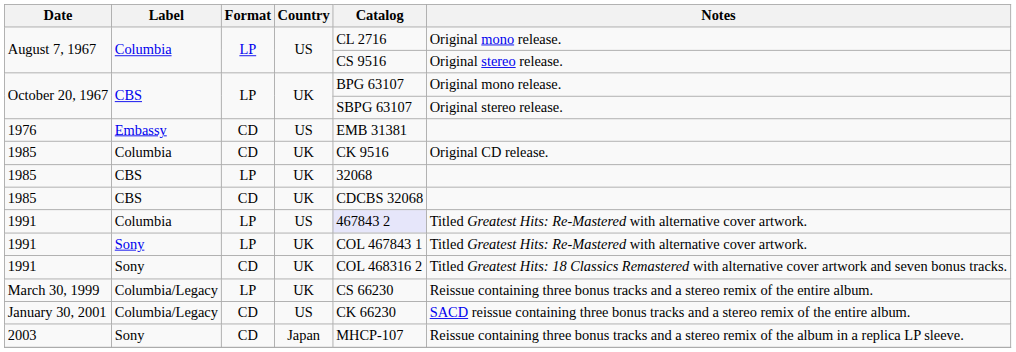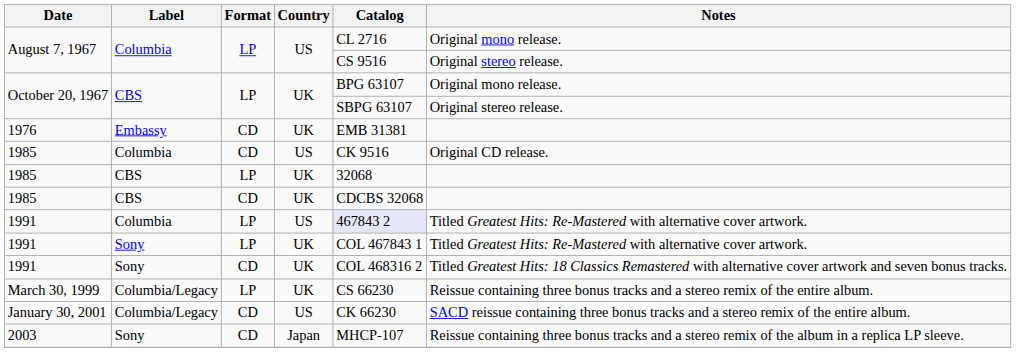 <table class="wikitable" border="1">
 <tr>
 <th>Date</th>
 <th>Label</th>
 <th>Format</th>
 <th>Country</th>
 <th>Catalog</th>
 <th>Notes</th>
 </tr>
 <tr>
 <td rowspan="2">August 7, 1967</td>
 <td rowspan="2"><a href='#'>Columbia</a></td>
 <td rowspan="2" align="center"><a href='#'>LP</a></td>
 <td rowspan="2" align="center">US</td>
 <td>CL 2716</td>
 <td>Original <a href='#'>mono</a> release.</td>
 </tr>
 <tr>
 <td>CS 9516</td>
 <td>Original <a href='#'>stereo</a> release.</td>
 </tr>
 <tr>
 <td rowspan="2">October 20, 1967</td>
 <td rowspan="2"><a href='#'>CBS</a></td>
 <td rowspan="2" align="center">LP</td>
 <td rowspan="2" align="center">UK</td>
 <td>BPG 63107</td>
 <td>Original mono release.</td>
 </tr>
 <tr>
 <td>SBPG 63107</td>
 <td>Original stereo release.</td>
 </tr>
 <tr>
 <td>1976</td>
 <td><a href='#'>Embassy</a></td>
 <td align="center">CD</td>
-<td align="center">US</td>
+<td align="center">UK</td>
 <td>EMB 31381</td>
 <td></td>
 </tr>
 <tr>
 <td>1985</td>
 <td>Columbia</td>
 <td align="center">CD</td>
-<td align="center">UK</td>
+<td align="center">US</td>
 <td>CK 9516</td>
 <td>Original CD release.</td>
 </tr>
 <tr>
 <td>1985</td>
 <td>CBS</td>
 <td align="center">LP</td>
 <td align="center">UK</td>
 <td>32068</td>
 <td></td>
 </tr>
 <tr>
 <td>1985</td>
 <td>CBS</td>
 <td align="center">CD</td>
 <td align="center">UK</td>
 <td>CDCBS 32068</td>
 <td></td>
 </tr>
 <tr>
 <td>1991</td>
 <td>Columbia</td>
 <td align="center">LP</td>
 <td align="center">US</td>
 <td style="background: lavender;">467843 2</td>
 <td>Titled <em>Greatest Hits: Re-Mastered</em> with alternative cover artwork.</td>
 </tr>
 <tr>
 <td>1991</td>
 <td><a href='#'>Sony</a></td>
 <td align="center">LP</td>
 <td align="center">UK</td>
 <td>COL 467843 1</td>
 <td>Titled <em>Greatest Hits: Re-Mastered</em> with alternative cover artwork.</td>
 </tr>
 <tr>
 <td>1991</td>
 <td>Sony</td>
 <td align="center">CD</td>
 <td align="center">UK</td>
 <td>COL 468316 2</td>
 <td>Titled <em>Greatest Hits: 18 Classics Remastered</em> with alternative cover artwork and seven bonus tracks.</td>
 </tr>
 <tr>
 <td>March 30, 1999</td>
 <td>Columbia/Legacy</td>
 <td align="center">LP</td>
 <td align="center">UK</td>
 <td>CS 66230</td>
 <td>Reissue containing three bonus tracks and a stereo remix of the entire album.</td>
 </tr>
 <tr>
 <td>January 30, 2001</td>
 <td>Columbia/Legacy</td>
 <td align="center">CD</td>
 <td align="center">US</td>
 <td>CK 66230</td>
 <td><a href='#'>SACD</a> reissue containing three bonus tracks and a stereo remix of the entire album.</td>
 </tr>
 <tr>
 <td>2003</td>
 <td>Sony</td>
 <td align="center">CD</td>
 <td align="center">Japan</td>
 <td>MHCP-107</td>
 <td>Reissue containing three bonus tracks and a stereo remix of the album in a replica LP sleeve.</td>
 </tr>
 <tr>
 </tr>
 </table>
